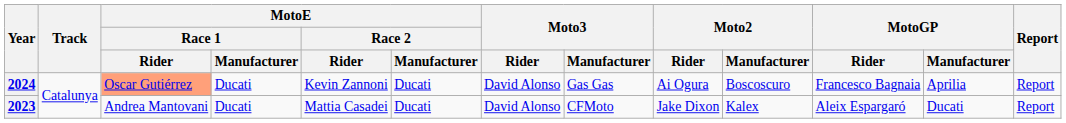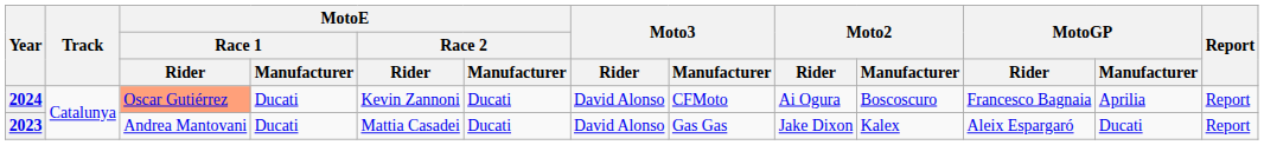 <table class="wikitable" style="font-size: 95%;">
 <tr>
 <th rowspan="3">Year</th>
 <th rowspan="3">Track</th>
 <th colspan="4">MotoE</th>
 <th colspan="2" rowspan="2">Moto3</th>
 <th colspan="2" rowspan="2">Moto2</th>
 <th colspan="2" rowspan="2">MotoGP</th>
 <th rowspan="3">Report</th>
 </tr>
 <tr>
 <th colspan="2">Race 1</th>
 <th colspan="2">Race 2</th>
 </tr>
 <tr>
 <th>Rider</th>
 <th>Manufacturer</th>
 <th>Rider</th>
 <th>Manufacturer</th>
 <th>Rider</th>
 <th>Manufacturer</th>
 <th>Rider</th>
 <th>Manufacturer</th>
 <th>Rider</th>
 <th>Manufacturer</th>
 </tr>
 <tr>
 <th><a href='#'>2024</a></th>
 <td rowspan=2><a href='#'>Catalunya</a></td>
 <td style="background: lightsalmon;"> <a href='#'>Oscar Gutiérrez</a></td>
 <td><a href='#'>Ducati</a></td>
 <td> <a href='#'>Kevin Zannoni</a></td>
 <td><a href='#'>Ducati</a></td>
 <td> <a href='#'>David Alonso</a></td>
-<td><a href='#'>Gas Gas</a></td>
+<td><a href='#'>CFMoto</a></td>
 <td> <a href='#'>Ai Ogura</a></td>
 <td><a href='#'>Boscoscuro</a></td>
 <td> <a href='#'>Francesco Bagnaia</a></td>
 <td><a href='#'>Aprilia</a></td>
 <td><a href='#'>Report</a></td>
 </tr>
 <tr>
 <th><a href='#'>2023</a></th>
 <td> <a href='#'>Andrea Mantovani</a></td>
 <td><a href='#'>Ducati</a></td>
 <td> <a href='#'>Mattia Casadei</a></td>
 <td><a href='#'>Ducati</a></td>
 <td> <a href='#'>David Alonso</a></td>
-<td><a href='#'>CFMoto</a></td>
+<td><a href='#'>Gas Gas</a></td>
 <td> <a href='#'>Jake Dixon</a></td>
 <td><a href='#'>Kalex</a></td>
 <td> <a href='#'>Aleix Espargaró</a></td>
 <td><a href='#'>Ducati</a></td>
 <td><a href='#'>Report</a></td>
 </tr>
 </table>
